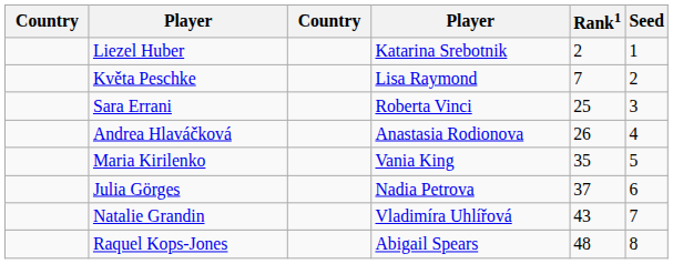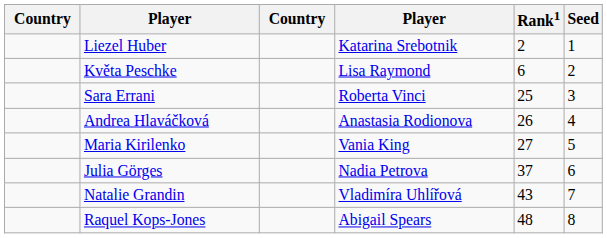 <table class="sortable wikitable">
 <tr>
 <th width="70">Country</th>
 <th width="175">Player</th>
 <th width="70">Country</th>
 <th width="175">Player</th>
 <th>Rank<sup>1</sup></th>
 <th>Seed</th>
 </tr>
 <tr>
 <td></td>
 <td><a href='#'>Liezel Huber</a></td>
 <td></td>
 <td><a href='#'>Katarina Srebotnik</a></td>
 <td>2</td>
 <td>1</td>
 </tr>
 <tr>
 <td></td>
 <td><a href='#'>Květa Peschke</a></td>
 <td></td>
 <td><a href='#'>Lisa Raymond</a></td>
-<td>7</td>
+<td>6</td>
 <td>2</td>
 </tr>
 <tr>
 <td></td>
 <td><a href='#'>Sara Errani</a></td>
 <td></td>
 <td><a href='#'>Roberta Vinci</a></td>
 <td>25</td>
 <td>3</td>
 </tr>
 <tr>
 <td></td>
 <td><a href='#'>Andrea Hlaváčková</a></td>
 <td></td>
 <td><a href='#'>Anastasia Rodionova</a></td>
 <td>26</td>
 <td>4</td>
 </tr>
 <tr>
 <td></td>
 <td><a href='#'>Maria Kirilenko</a></td>
 <td></td>
 <td><a href='#'>Vania King</a></td>
-<td>35</td>
+<td>27</td>
 <td>5</td>
 </tr>
 <tr>
 <td></td>
 <td><a href='#'>Julia Görges</a></td>
 <td></td>
 <td><a href='#'>Nadia Petrova</a></td>
 <td>37</td>
 <td>6</td>
 </tr>
 <tr>
 <td></td>
 <td><a href='#'>Natalie Grandin</a></td>
 <td></td>
 <td><a href='#'>Vladimíra Uhlířová</a></td>
 <td>43</td>
 <td>7</td>
 </tr>
 <tr>
 <td></td>
 <td><a href='#'>Raquel Kops-Jones</a></td>
 <td></td>
 <td><a href='#'>Abigail Spears</a></td>
 <td>48</td>
 <td>8</td>
 </tr>
 </table>
